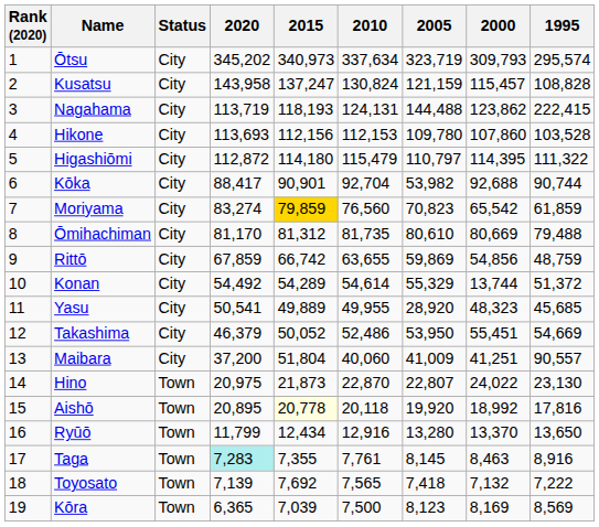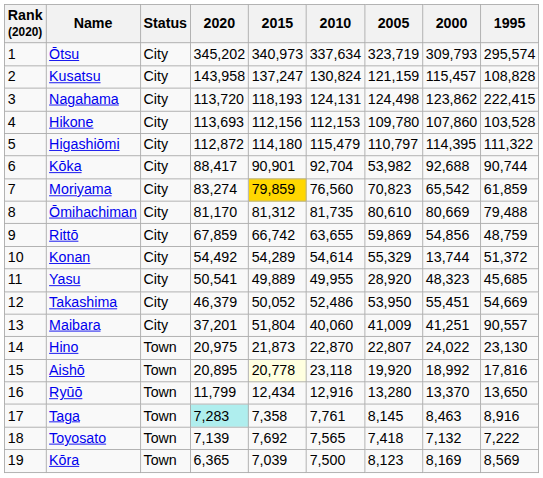 <table class="wikitable sortable">
 <tr>
 <th>Rank<br><small>(2020)</small></th>
 <th>Name</th>
 <th>Status</th>
 <th>2020</th>
 <th>2015</th>
 <th>2010</th>
 <th>2005</th>
 <th>2000</th>
 <th>1995</th>
 </tr>
 <tr>
 <td>1</td>
 <td><a href='#'>Ōtsu</a></td>
 <td>City</td>
 <td>345,202</td>
 <td>340,973</td>
 <td>337,634</td>
 <td>323,719</td>
 <td>309,793</td>
 <td>295,574</td>
 </tr>
 <tr>
 <td>2</td>
 <td><a href='#'>Kusatsu</a></td>
 <td>City</td>
 <td>143,958</td>
 <td>137,247</td>
 <td>130,824</td>
 <td>121,159</td>
 <td>115,457</td>
 <td>108,828</td>
 </tr>
 <tr>
 <td>3</td>
 <td><a href='#'>Nagahama</a></td>
 <td>City</td>
-<td>113,719</td>
+<td>113,720</td>
 <td>118,193</td>
 <td>124,131</td>
-<td>144,488</td>
+<td>124,498</td>
 <td>123,862</td>
 <td>222,415</td>
 </tr>
 <tr>
 <td>4</td>
 <td><a href='#'>Hikone</a></td>
 <td>City</td>
 <td>113,693</td>
 <td>112,156</td>
 <td>112,153</td>
 <td>109,780</td>
 <td>107,860</td>
 <td>103,528</td>
 </tr>
 <tr>
 <td>5</td>
 <td><a href='#'>Higashiōmi</a></td>
 <td>City</td>
 <td>112,872</td>
 <td>114,180</td>
 <td>115,479</td>
 <td>110,797</td>
 <td>114,395</td>
 <td>111,322</td>
 </tr>
 <tr>
 <td>6</td>
 <td><a href='#'>Kōka</a></td>
 <td>City</td>
 <td>88,417</td>
 <td>90,901</td>
 <td>92,704</td>
 <td>53,982</td>
 <td>92,688</td>
 <td>90,744</td>
 </tr>
 <tr>
 <td>7</td>
 <td><a href='#'>Moriyama</a></td>
 <td>City</td>
 <td>83,274</td>
 <td style="background: gold;">79,859</td>
 <td>76,560</td>
 <td>70,823</td>
 <td>65,542</td>
 <td>61,859</td>
 </tr>
 <tr>
 <td>8</td>
 <td><a href='#'>Ōmihachiman</a></td>
 <td>City</td>
 <td>81,170</td>
 <td>81,312</td>
 <td>81,735</td>
 <td>80,610</td>
 <td>80,669</td>
 <td>79,488</td>
 </tr>
 <tr>
 <td>9</td>
 <td><a href='#'>Rittō</a></td>
 <td>City</td>
 <td>67,859</td>
 <td>66,742</td>
 <td>63,655</td>
 <td>59,869</td>
 <td>54,856</td>
 <td>48,759</td>
 </tr>
 <tr>
 <td>10</td>
 <td><a href='#'>Konan</a></td>
 <td>City</td>
 <td>54,492</td>
 <td>54,289</td>
 <td>54,614</td>
 <td>55,329</td>
 <td>13,744</td>
 <td>51,372</td>
 </tr>
 <tr>
 <td>11</td>
 <td><a href='#'>Yasu</a></td>
 <td>City</td>
 <td>50,541</td>
 <td>49,889</td>
 <td>49,955</td>
 <td>28,920</td>
 <td>48,323</td>
 <td>45,685</td>
 </tr>
 <tr>
 <td>12</td>
 <td><a href='#'>Takashima</a></td>
 <td>City</td>
 <td>46,379</td>
 <td>50,052</td>
 <td>52,486</td>
 <td>53,950</td>
 <td>55,451</td>
 <td>54,669</td>
 </tr>
 <tr>
 <td>13</td>
 <td><a href='#'>Maibara</a></td>
 <td>City</td>
-<td>37,200</td>
+<td>37,201</td>
 <td>51,804</td>
 <td>40,060</td>
 <td>41,009</td>
 <td>41,251</td>
 <td>90,557</td>
 </tr>
 <tr>
 <td>14</td>
 <td><a href='#'>Hino</a></td>
 <td>Town</td>
 <td>20,975</td>
 <td>21,873</td>
 <td>22,870</td>
 <td>22,807</td>
 <td>24,022</td>
 <td>23,130</td>
 </tr>
 <tr>
 <td>15</td>
 <td><a href='#'>Aishō</a></td>
 <td>Town</td>
 <td>20,895</td>
 <td style="background: lightyellow;">20,778</td>
-<td>20,118</td>
+<td>23,118</td>
 <td>19,920</td>
 <td>18,992</td>
 <td>17,816</td>
 </tr>
 <tr>
 <td>16</td>
 <td><a href='#'>Ryūō</a></td>
 <td>Town</td>
 <td>11,799</td>
 <td>12,434</td>
 <td>12,916</td>
 <td>13,280</td>
 <td>13,370</td>
 <td>13,650</td>
 </tr>
 <tr>
 <td>17</td>
 <td><a href='#'>Taga</a></td>
 <td>Town</td>
 <td style="background: paleturquoise;">7,283</td>
-<td>7,355</td>
+<td>7,358</td>
 <td>7,761</td>
 <td>8,145</td>
 <td>8,463</td>
 <td>8,916</td>
 </tr>
 <tr>
 <td>18</td>
 <td><a href='#'>Toyosato</a></td>
 <td>Town</td>
 <td>7,139</td>
 <td>7,692</td>
 <td>7,565</td>
 <td>7,418</td>
 <td>7,132</td>
 <td>7,222</td>
 </tr>
 <tr>
 <td>19</td>
 <td><a href='#'>Kōra</a></td>
 <td>Town</td>
 <td>6,365</td>
 <td>7,039</td>
 <td>7,500</td>
 <td>8,123</td>
 <td>8,169</td>
 <td>8,569</td>
 </tr>
 </table>
